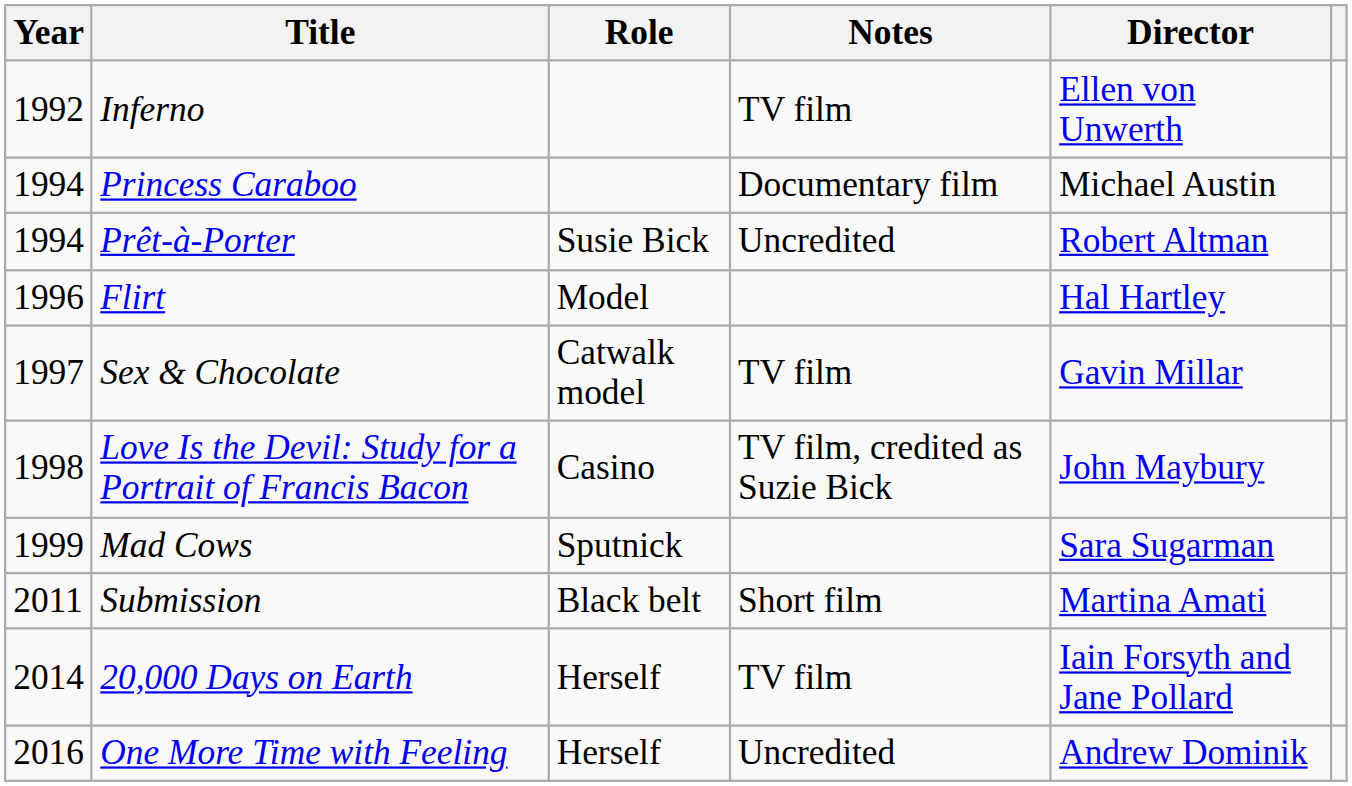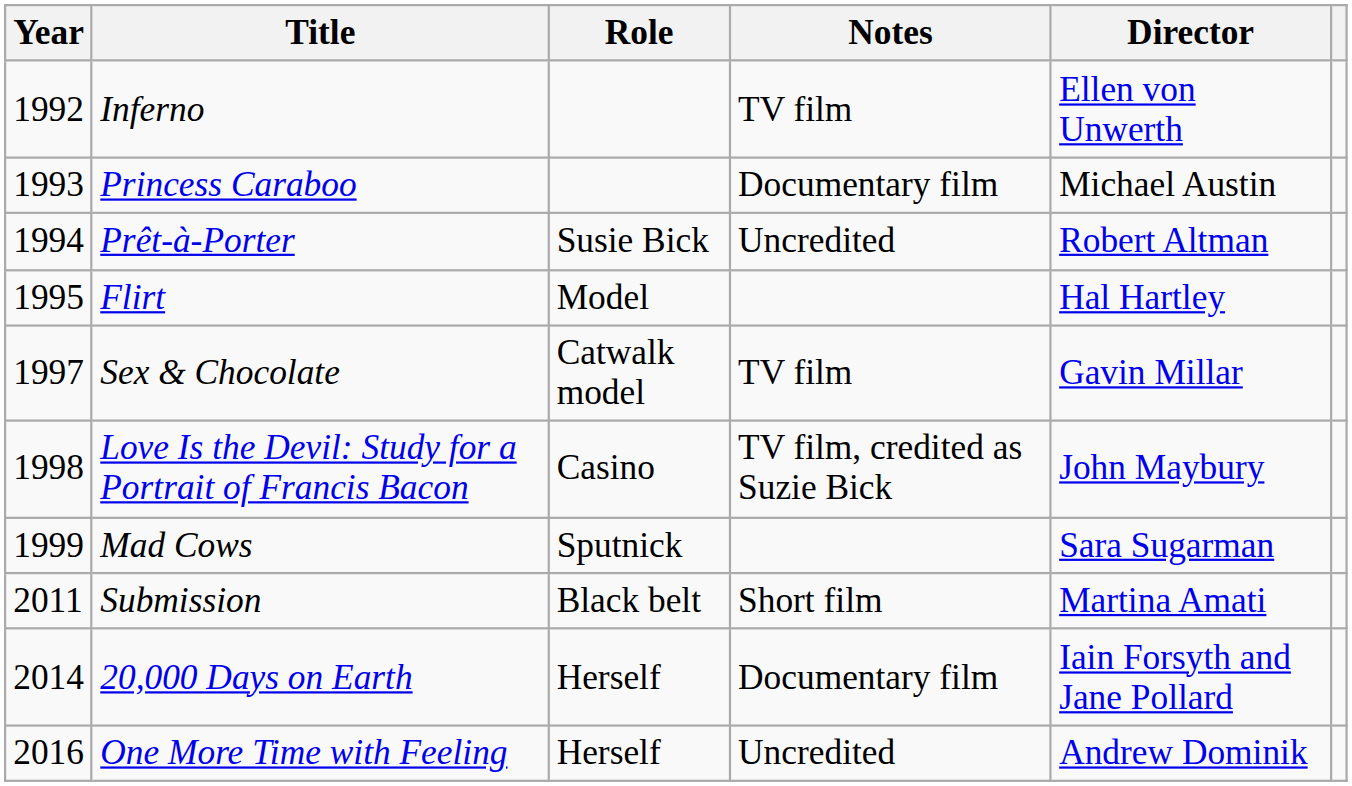 <table class="wikitable sortable">
 <tr>
 <th>Year</th>
 <th>Title</th>
 <th>Role</th>
 <th class="unsortable">Notes</th>
 <th>Director</th>
 <th class="unsortable"></th>
 </tr>
 <tr>
 <td>1992</td>
 <td><em>Inferno</em></td>
 <td></td>
 <td>TV film</td>
 <td><a href='#'>Ellen von Unwerth</a></td>
 <td></td>
 </tr>
 <tr>
-<td>1994</td>
+<td>1993</td>
 <td><em><a href='#'>Princess Caraboo</a></em></td>
 <td></td>
 <td>Documentary film</td>
 <td>Michael Austin</td>
 <td></td>
 </tr>
 <tr>
 <td>1994</td>
 <td><em><a href='#'>Prêt-à-Porter</a></em></td>
 <td>Susie Bick</td>
 <td>Uncredited</td>
 <td><a href='#'>Robert Altman</a></td>
 <td></td>
 </tr>
 <tr>
-<td>1996</td>
+<td>1995</td>
 <td><em><a href='#'>Flirt</a></em></td>
 <td>Model</td>
 <td></td>
 <td><a href='#'>Hal Hartley</a></td>
 <td></td>
 </tr>
 <tr>
 <td>1997</td>
 <td><em>Sex & Chocolate</em></td>
 <td>Catwalk model</td>
 <td>TV film</td>
 <td><a href='#'>Gavin Millar</a></td>
 <td></td>
 </tr>
 <tr>
 <td>1998</td>
 <td><em><a href='#'>Love Is the Devil: Study for a Portrait of Francis Bacon</a></em></td>
 <td>Casino</td>
 <td>TV film, credited as Suzie Bick</td>
 <td><a href='#'>John Maybury</a></td>
 <td></td>
 </tr>
 <tr>
 <td>1999</td>
 <td><em>Mad Cows</em></td>
 <td>Sputnick</td>
 <td></td>
 <td><a href='#'>Sara Sugarman</a></td>
 <td></td>
 </tr>
 <tr>
 <td>2011</td>
 <td><em>Submission</em></td>
 <td>Black belt</td>
 <td>Short film</td>
 <td><a href='#'>Martina Amati</a></td>
 <td></td>
 </tr>
 <tr>
 <td>2014</td>
 <td><em><a href='#'>20,000 Days on Earth</a></em></td>
 <td>Herself</td>
-<td>TV film</td>
+<td>Documentary film</td>
 <td><a href='#'>Iain Forsyth and Jane Pollard</a></td>
 <td></td>
 </tr>
 <tr>
 <td>2016</td>
 <td><em><a href='#'>One More Time with Feeling</a></em></td>
 <td>Herself</td>
 <td>Uncredited</td>
 <td><a href='#'>Andrew Dominik</a></td>
 <td></td>
 </tr>
 </table>
